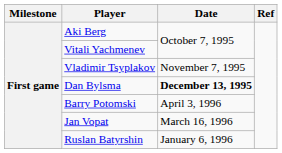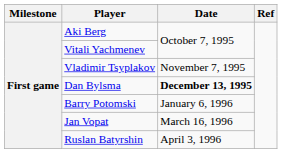 <table class="wikitable">
 <tr>
 <th scope="col">Milestone</th>
 <th scope="col">Player</th>
 <th scope="col">Date</th>
 <th scope="col">Ref</th>
 </tr>
 <tr>
 <th rowspan=7>First game</th>
 <td><a href='#'>Aki Berg</a></td>
 <td rowspan=2>October 7, 1995</td>
 <td rowspan=7></td>
 </tr>
 <tr>
 <td><a href='#'>Vitali Yachmenev</a></td>
 </tr>
 <tr>
 <td><a href='#'>Vladimir Tsyplakov</a></td>
 <td>November 7, 1995</td>
 </tr>
 <tr>
 <td><a href='#'>Dan Bylsma</a></td>
 <td><strong>December 13, 1995</strong></td>
 </tr>
 <tr>
 <td><a href='#'>Barry Potomski</a></td>
-<td>April 3, 1996</td>
+<td>January 6, 1996</td>
 </tr>
 <tr>
 <td><a href='#'>Jan Vopat</a></td>
 <td>March 16, 1996</td>
 </tr>
 <tr>
 <td><a href='#'>Ruslan Batyrshin</a></td>
-<td>January 6, 1996</td>
+<td>April 3, 1996</td>
 </tr>
 </table>
